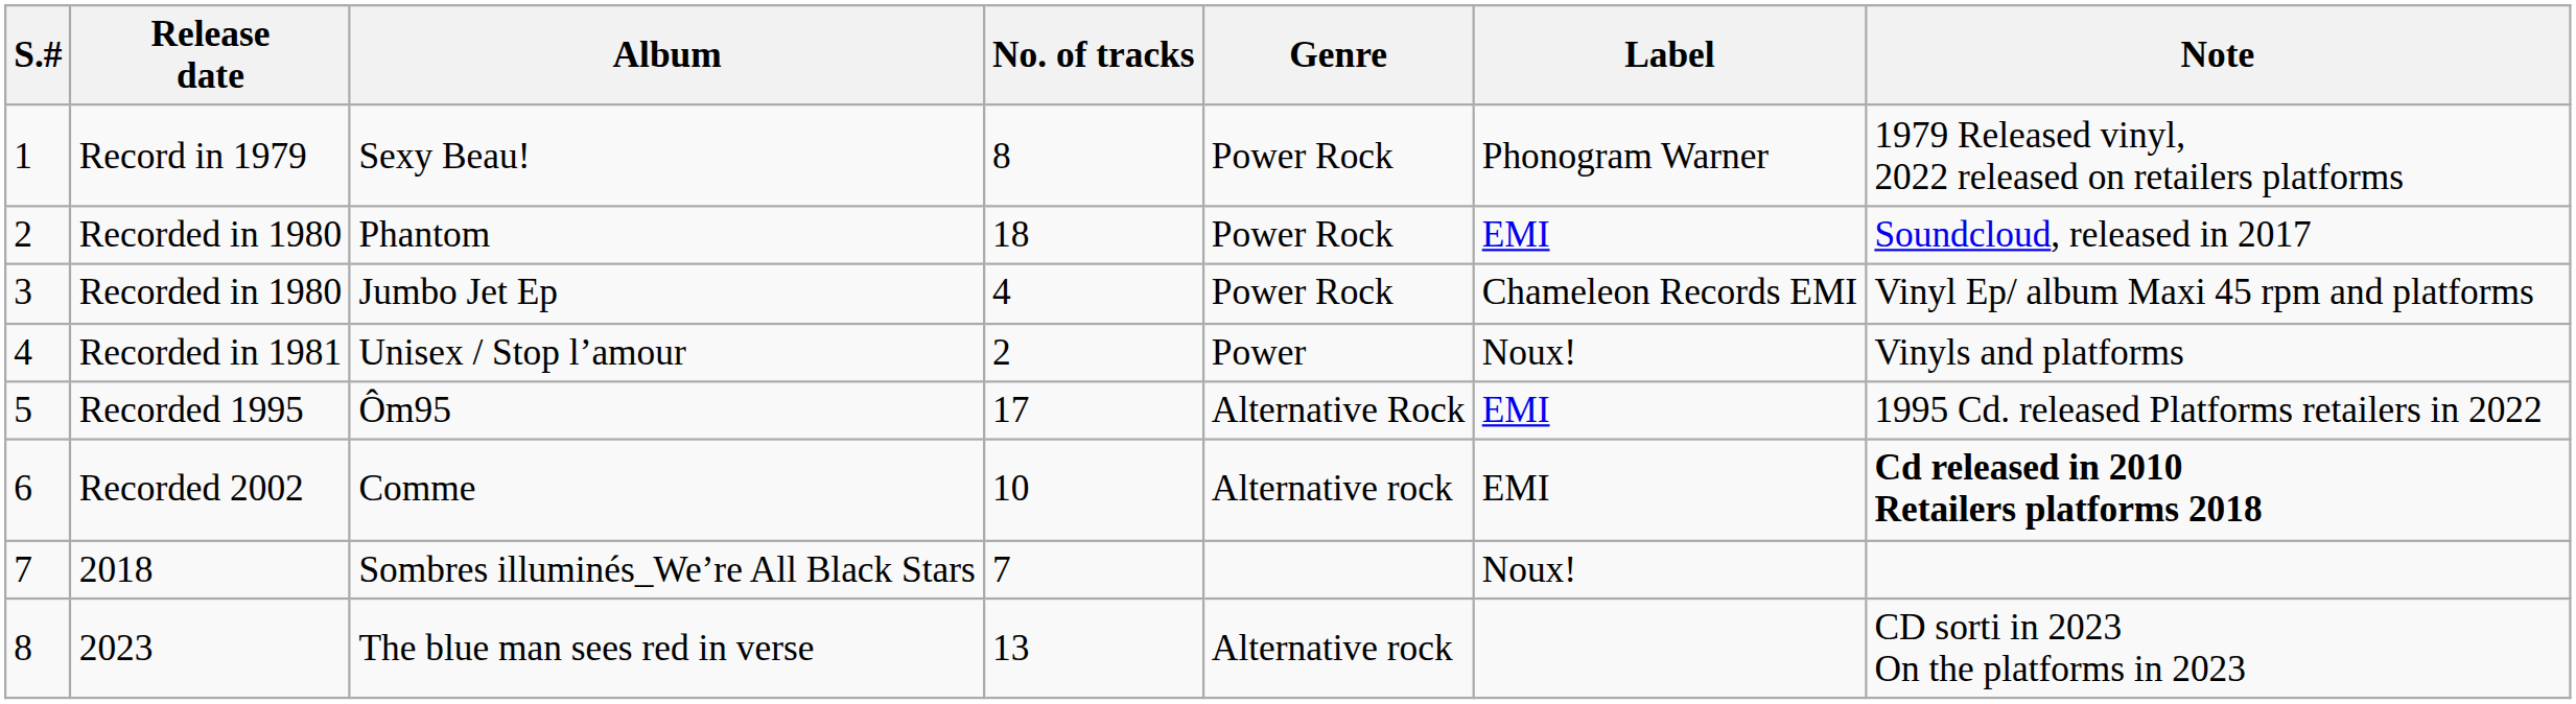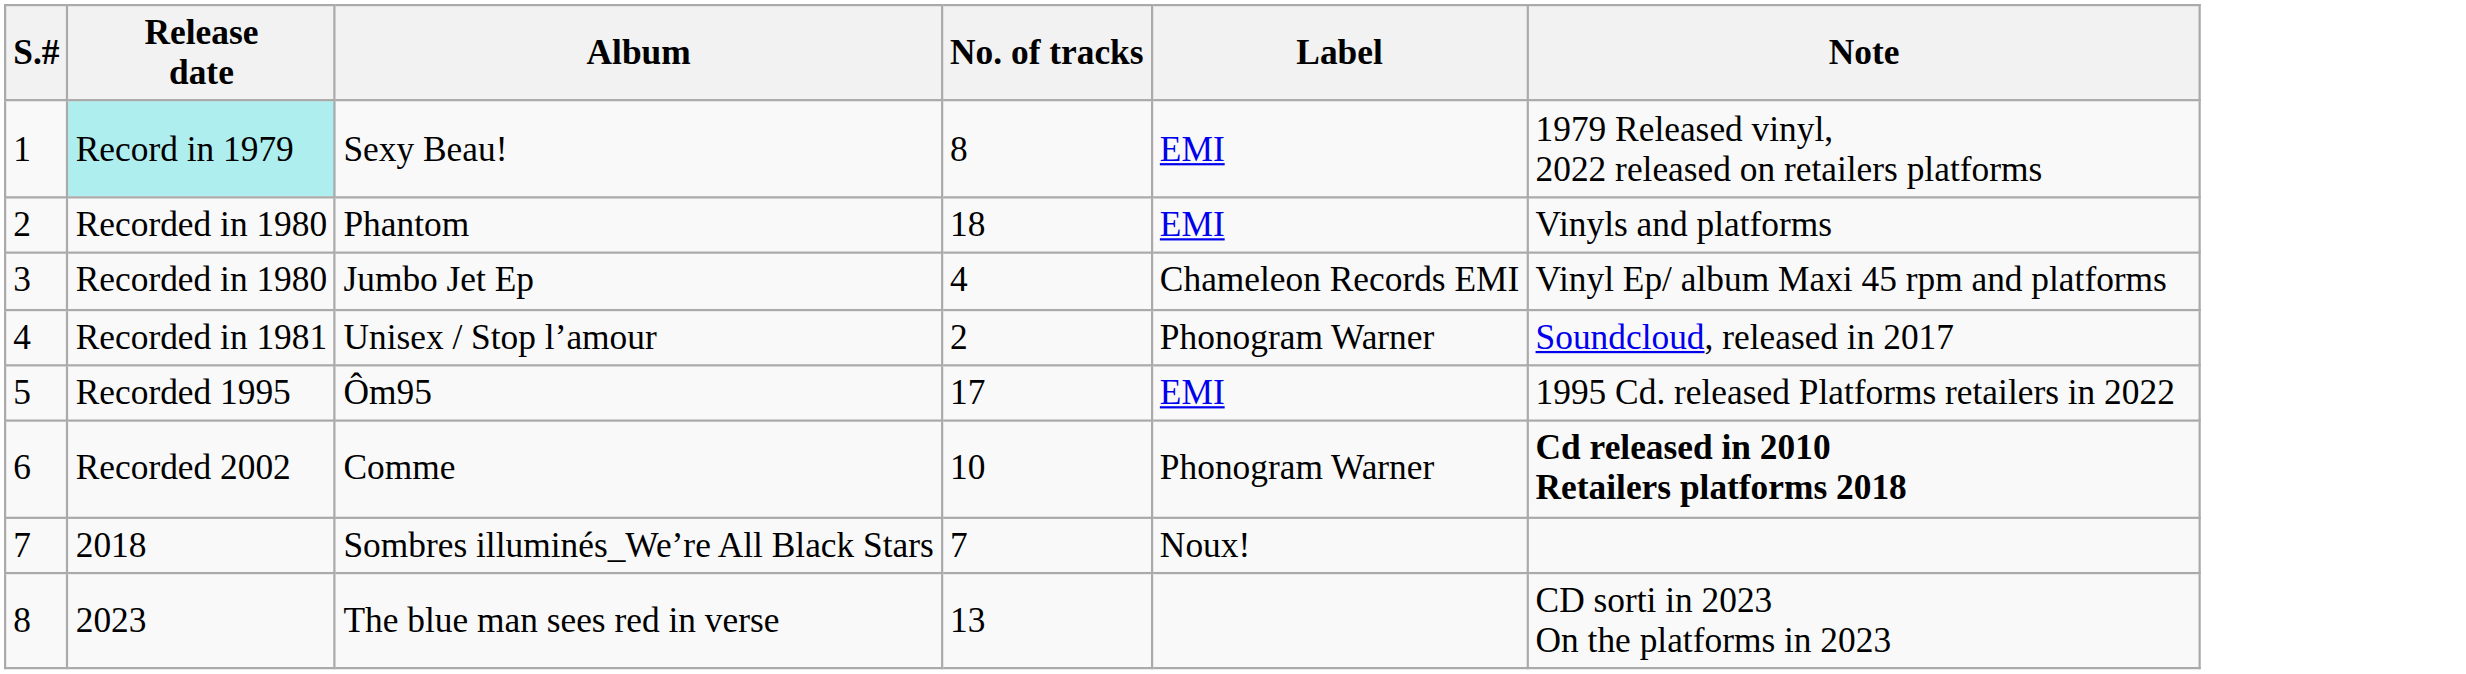 <table class="wikitable">
 <tr>
 <th>S.#</th>
 <th>Release<br>date</th>
 <th><strong>Album</strong></th>
 <th><strong>No. of tracks</strong></th>
-<th><strong>Genre</strong></th>
 <th><strong>Label</strong></th>
 <th>Note</th>
 </tr>
 <tr>
 <td>1</td>
-<td>Record in 1979</td>
+<td style="background: paleturquoise;">Record in 1979</td>
 <td>Sexy Beau!</td>
 <td>8</td>
-<td>Power Rock</td>
-<td>Phonogram Warner</td>
+<td><a href='#'>EMI</a></td>
 <td>1979 Released vinyl,<br>2022 released on retailers platforms</td>
 </tr>
 <tr>
 <td>2</td>
 <td>Recorded in 1980</td>
 <td>Phantom</td>
 <td>18</td>
-<td>Power Rock</td>
 <td><a href='#'>EMI</a></td>
-<td><a href='#'>Soundcloud</a>, released in 2017</td>
+<td>Vinyls and platforms</td>
 </tr>
 <tr>
 <td>3</td>
 <td>Recorded in 1980</td>
 <td>Jumbo Jet Ep</td>
 <td>4</td>
-<td>Power Rock</td>
 <td>Chameleon Records EMI</td>
 <td>Vinyl Ep/ album Maxi 45 rpm and platforms</td>
 </tr>
 <tr>
 <td>4</td>
 <td>Recorded in 1981</td>
 <td>Unisex / Stop l’amour</td>
 <td>2</td>
-<td>Power  </td>
-<td>Noux!</td>
-<td>Vinyls and platforms</td>
+<td>Phonogram Warner</td>
+<td><a href='#'>Soundcloud</a>, released in 2017</td>
 </tr>
 <tr>
 <td>5</td>
 <td>Recorded 1995</td>
 <td>Ôm95</td>
 <td>17</td>
-<td>Alternative Rock</td>
 <td><a href='#'>EMI</a></td>
 <td>1995 Cd. released Platforms retailers in 2022  </td>
 </tr>
 <tr>
 <td>6</td>
 <td>Recorded 2002</td>
 <td>Comme</td>
 <td>10</td>
-<td>Alternative rock</td>
-<td>EMI</td>
+<td>Phonogram Warner</td>
 <td><strong>Cd released in 2010<br>Retailers platforms 2018</strong></td>
 </tr>
 <tr>
 <td>7</td>
 <td>2018</td>
 <td>Sombres illuminés_We’re All Black Stars</td>
 <td>7</td>
-<td></td>
 <td>Noux!</td>
 <td></td>
 </tr>
 <tr>
 <td>8</td>
 <td>2023</td>
 <td>The blue man sees red in verse</td>
 <td>13</td>
-<td>Alternative rock</td>
 <td></td>
 <td>CD sorti in 2023<br>On the platforms in 2023</td>
 </tr>
 </table>
